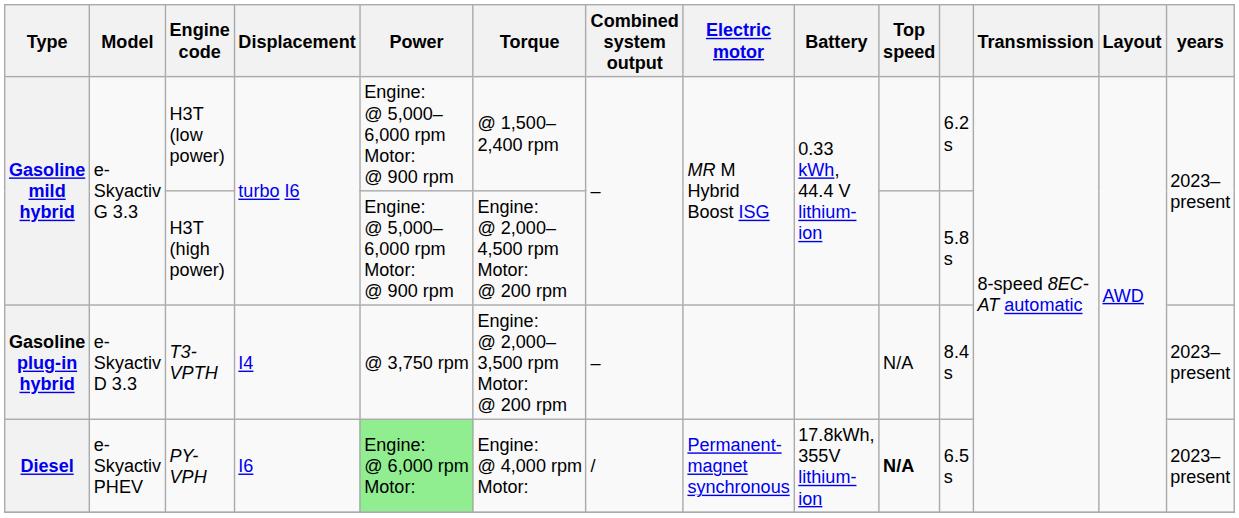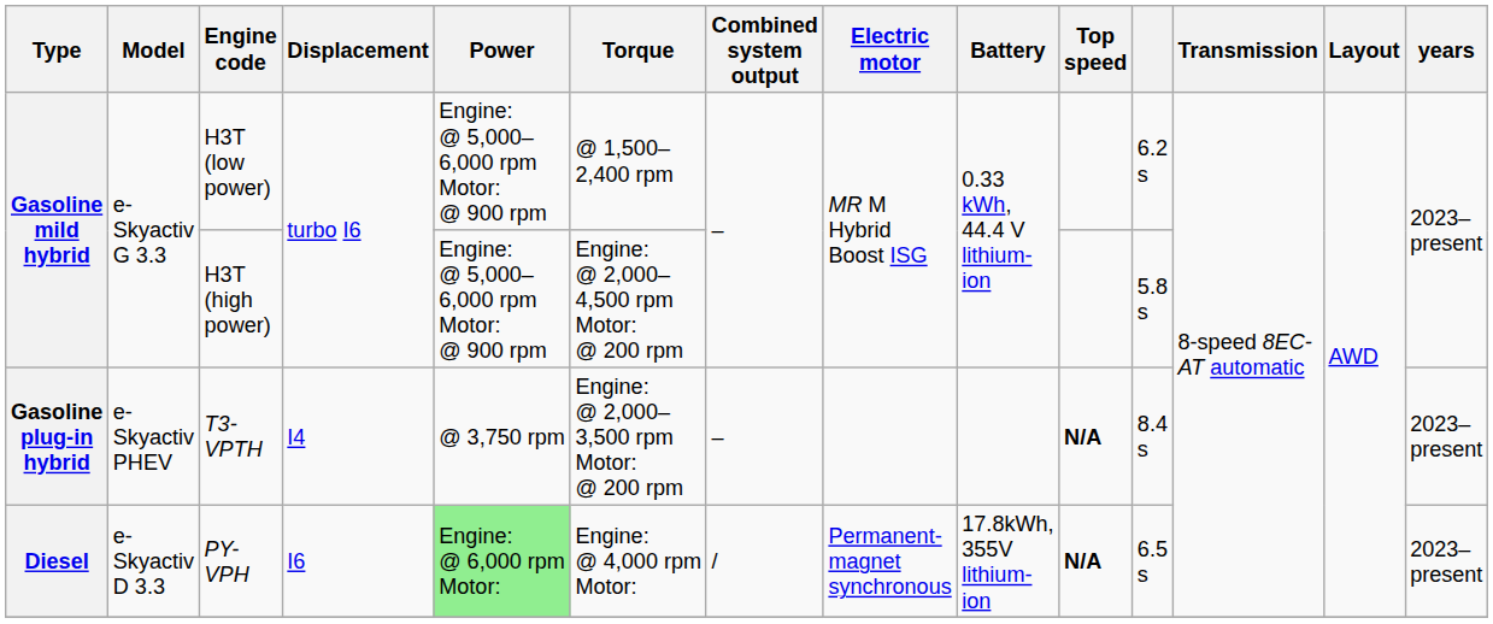 <table class="wikitable" style="text-align:left; font-size:80%;">
 <tr>
 <th>Type</th>
 <th>Model</th>
 <th>Engine code</th>
 <th>Displacement</th>
 <th width="17%">Power</th>
 <th width="17%">Torque</th>
 <th>Combined system output</th>
 <th><a href='#'>Electric motor</a></th>
 <th>Battery</th>
 <th>Top speed</th>
 <th></th>
 <th>Transmission</th>
 <th>Layout</th>
 <th> years</th>
 </tr>
 <tr>
 <th rowspan="2"><a href='#'>Gasoline</a> <a href='#'>mild hybrid</a></th>
 <td rowspan="2">e-Skyactiv G 3.3</td>
 <td>H3T (low power)</td>
 <td rowspan="2"> <a href='#'>turbo</a> <a href='#'>I6</a></td>
 <td>Engine:  @ 5,000–6,000 rpm<br>Motor:  @ 900 rpm</td>
 <td> @ 1,500–2,400 rpm</td>
 <td rowspan="2">–</td>
 <td rowspan="2"><em>MR</em> M Hybrid Boost <a href='#'>ISG</a></td>
 <td rowspan="2">0.33 <a href='#'>kWh</a>, 44.4 V <a href='#'>lithium-ion</a></td>
 <td></td>
 <td>6.2 s</td>
 <td rowspan="4">8-speed <em>8EC-AT</em> <a href='#'>automatic</a></td>
 <td rowspan="4"><a href='#'>AWD</a></td>
 <td rowspan="2">2023–present</td>
 </tr>
 <tr>
 <td>H3T (high power)</td>
 <td>Engine:  @ 5,000–6,000 rpm<br>Motor:  @ 900 rpm</td>
 <td>Engine:  @ 2,000–4,500 rpm<br>Motor:  @ 200 rpm</td>
 <td></td>
 <td>5.8 s</td>
 </tr>
 <tr>
 <th>Gasoline <a href='#'>plug-in hybrid</a></th>
-<td>e-Skyactiv D 3.3</td>
+<td>e-Skyactiv PHEV</td>
 <td><em>T3-VPTH</em></td>
 <td> <a href='#'>I4</a></td>
 <td> @ 3,750 rpm</td>
 <td>Engine:  @ 2,000–3,500 rpm<br>Motor:  @ 200 rpm</td>
 <td>–</td>
 <td></td>
 <td></td>
-<td> N/A</td>
+<td><strong> N/A</strong></td>
 <td>8.4 s</td>
 <td>2023–present</td>
 </tr>
 <tr>
 <th><a href='#'>Diesel</a></th>
-<td>e-Skyactiv PHEV</td>
+<td>e-Skyactiv D 3.3</td>
 <td><em>PY-VPH</em></td>
 <td> <a href='#'>I6</a></td>
 <td style="background: lightgreen;">Engine:  @ 6,000 rpm<br>Motor: </td>
 <td>Engine:  @ 4,000 rpm<br>Motor: </td>
 <td> / </td>
 <td><a href='#'>Permanent-magnet synchronous</a></td>
 <td>17.8kWh, 355V <a href='#'>lithium-ion</a></td>
 <td><strong> N/A</strong></td>
 <td>6.5 s</td>
 <td>2023–present</td>
 </tr>
 <tr>
 </tr>
 </table>
